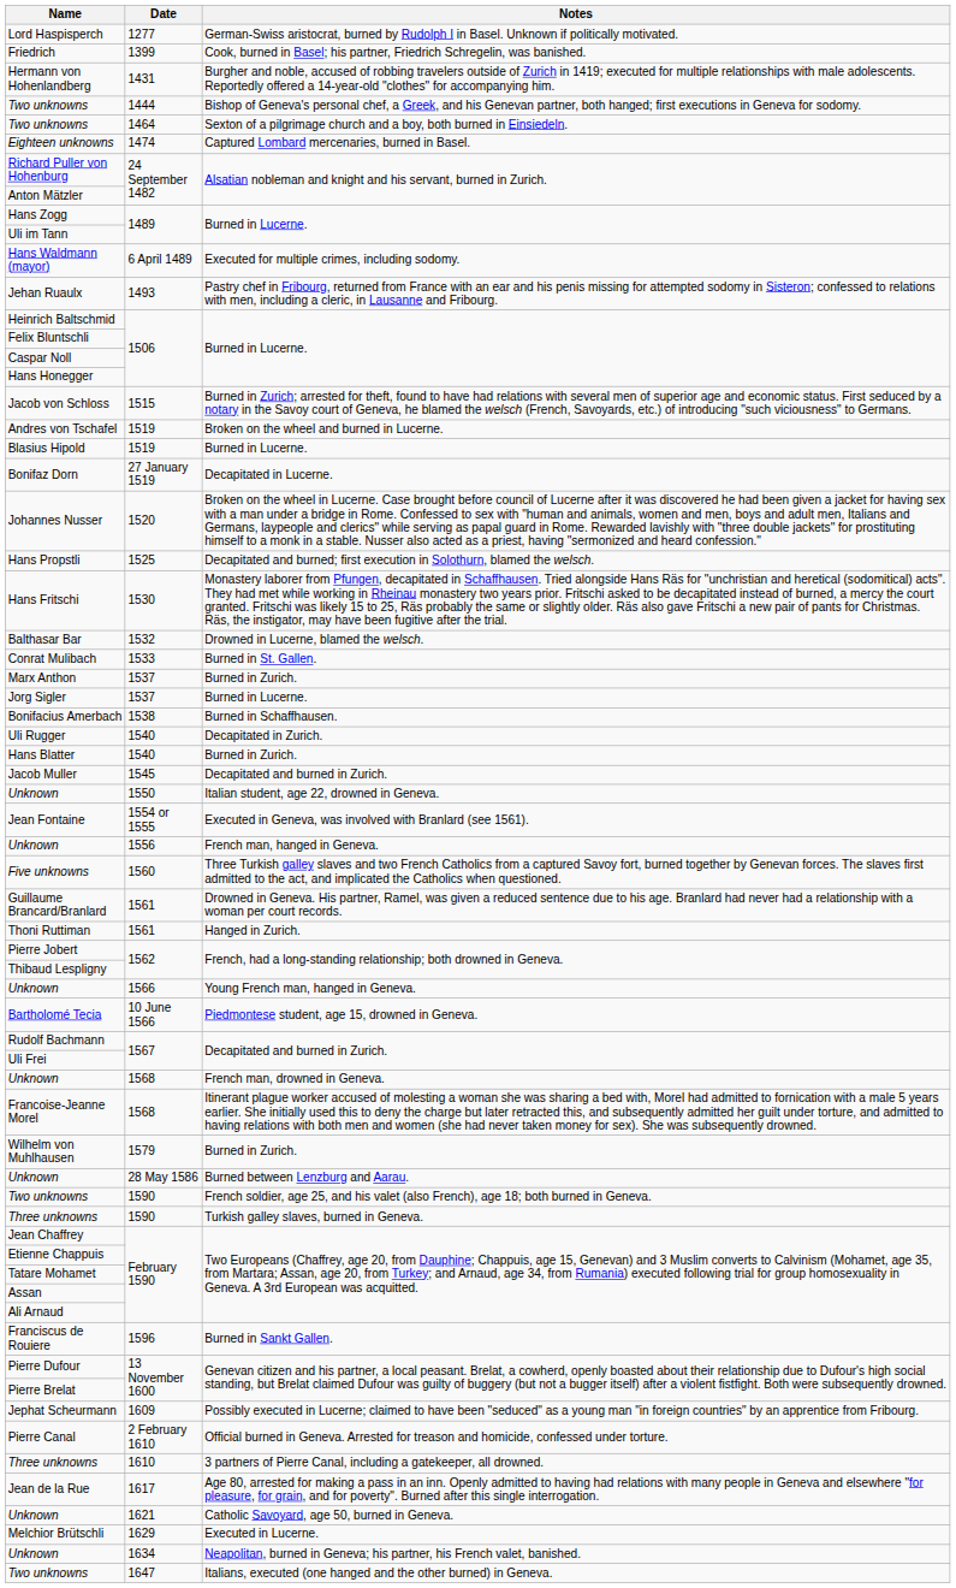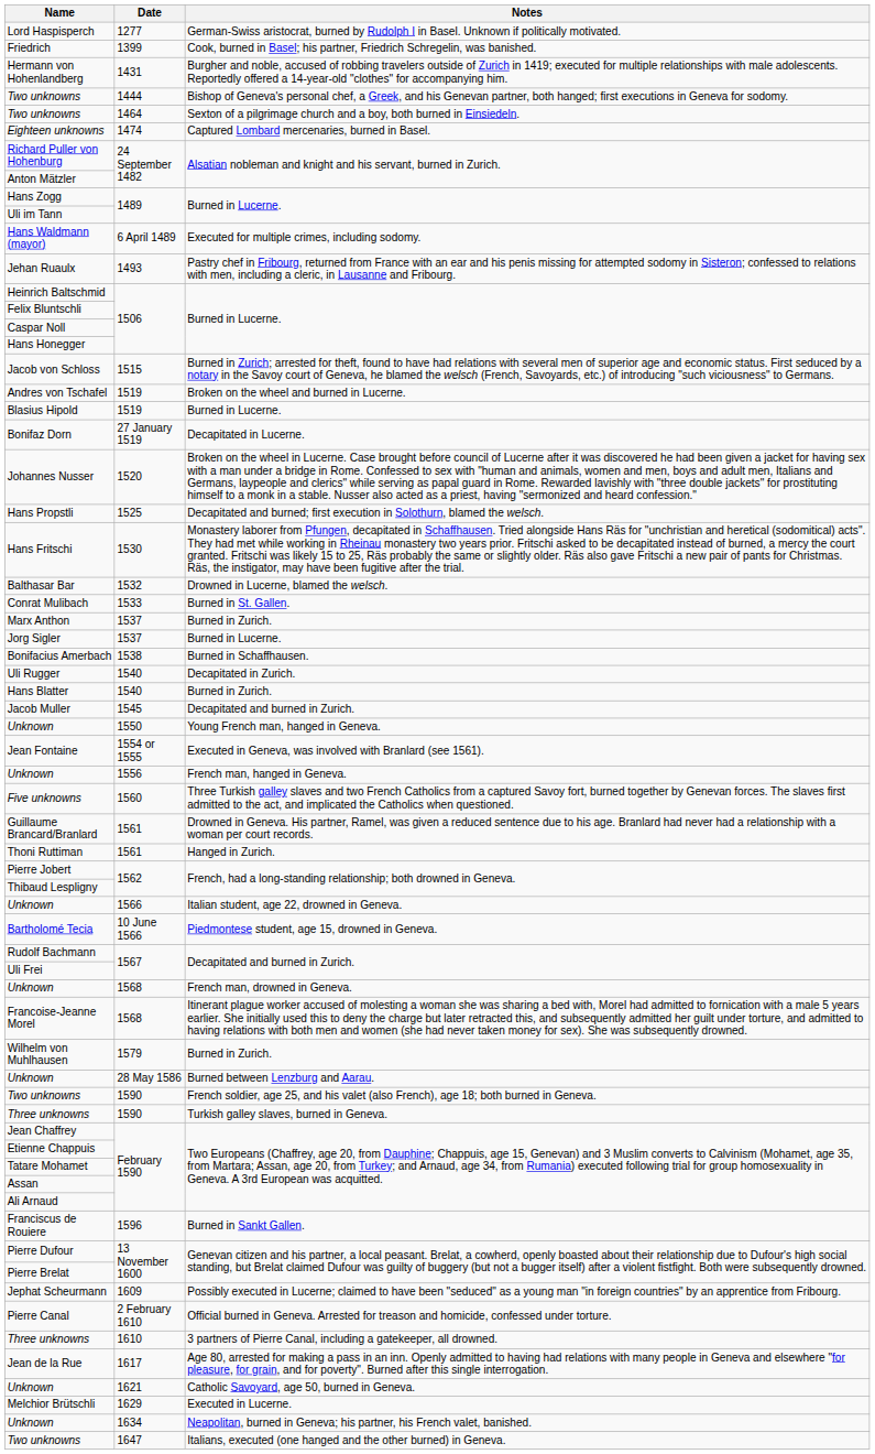 <table class="wikitable sortable" style="text-align:left">
 <tr>
 <th>Name</th>
 <th>Date</th>
 <th>Notes</th>
 </tr>
 <tr>
 <td>Lord Haspisperch</td>
 <td>1277</td>
 <td>German-Swiss aristocrat, burned by <a href='#'>Rudolph I</a> in Basel. Unknown if politically motivated.</td>
 </tr>
 <tr>
 <td>Friedrich</td>
 <td>1399</td>
 <td>Cook, burned in <a href='#'>Basel</a>; his partner, Friedrich Schregelin, was banished.</td>
 </tr>
 <tr>
 <td>Hermann von Hohenlandberg</td>
 <td>1431</td>
 <td>Burgher and noble, accused of robbing travelers outside of <a href='#'>Zurich</a> in 1419; executed for multiple relationships with male adolescents. Reportedly offered a 14-year-old "clothes" for accompanying him.</td>
 </tr>
 <tr>
 <td><em>Two unknowns</em></td>
 <td>1444</td>
 <td>Bishop of Geneva's personal chef, a <a href='#'>Greek</a>, and his Genevan partner, both hanged; first executions in Geneva for sodomy.</td>
 </tr>
 <tr>
 <td><em>Two unknowns</em></td>
 <td>1464</td>
 <td>Sexton of a pilgrimage church and a boy, both burned in <a href='#'>Einsiedeln</a>.</td>
 </tr>
 <tr>
 <td><em>Eighteen unknowns</em></td>
 <td>1474</td>
 <td>Captured <a href='#'>Lombard</a> mercenaries, burned in Basel.</td>
 </tr>
 <tr>
 <td><a href='#'>Richard Puller von Hohenburg</a></td>
 <td rowspan="2">24 September 1482</td>
 <td rowspan="2"><a href='#'>Alsatian</a> nobleman and knight and his servant, burned in Zurich.</td>
 </tr>
 <tr>
 <td>Anton Mätzler</td>
 </tr>
 <tr>
 <td>Hans Zogg</td>
 <td rowspan="2">1489</td>
 <td rowspan="2">Burned in <a href='#'>Lucerne</a>.</td>
 </tr>
 <tr>
 <td>Uli im Tann</td>
 </tr>
 <tr>
 <td><a href='#'>Hans Waldmann (mayor)</a></td>
 <td>6 April 1489</td>
 <td>Executed for multiple crimes, including sodomy.</td>
 </tr>
 <tr>
 <td>Jehan Ruaulx</td>
 <td>1493</td>
 <td>Pastry chef in <a href='#'>Fribourg</a>, returned from France with an ear and his penis missing for attempted sodomy in <a href='#'>Sisteron</a>; confessed to relations with men, including a cleric, in <a href='#'>Lausanne</a> and Fribourg.</td>
 </tr>
 <tr>
 <td>Heinrich Baltschmid</td>
 <td rowspan="4">1506</td>
 <td rowspan="4">Burned in Lucerne.</td>
 </tr>
 <tr>
 <td>Felix Bluntschli</td>
 </tr>
 <tr>
 <td>Caspar Noll</td>
 </tr>
 <tr>
 <td>Hans Honegger</td>
 </tr>
 <tr>
 <td>Jacob von Schloss</td>
 <td>1515</td>
 <td>Burned in <a href='#'>Zurich</a>; arrested for theft, found to have had relations with several men of superior age and economic status. First seduced by a <a href='#'>notary</a> in the Savoy court of Geneva, he blamed the <em>welsch</em> (French, Savoyards, etc.) of introducing "such viciousness" to Germans.</td>
 </tr>
 <tr>
 <td>Andres von Tschafel</td>
 <td>1519</td>
 <td>Broken on the wheel and burned in Lucerne.</td>
 </tr>
 <tr>
 <td>Blasius Hipold</td>
 <td>1519</td>
 <td>Burned in Lucerne.</td>
 </tr>
 <tr>
 <td>Bonifaz Dorn</td>
 <td>27 January 1519</td>
 <td>Decapitated in Lucerne.</td>
 </tr>
 <tr>
 <td>Johannes Nusser</td>
 <td>1520</td>
 <td>Broken on the wheel in Lucerne. Case brought before council of Lucerne after it was discovered he had been given a jacket for having sex with a man under a bridge in Rome. Confessed to sex with "human and animals, women and men, boys and adult men, Italians and Germans, laypeople and clerics" while serving as papal guard in Rome. Rewarded lavishly with "three double jackets" for prostituting himself to a monk in a stable. Nusser also acted as a priest, having "sermonized and heard confession."</td>
 </tr>
 <tr>
 <td>Hans Propstli</td>
 <td>1525</td>
 <td>Decapitated and burned; first execution in <a href='#'>Solothurn</a>, blamed the <em>welsch</em>.</td>
 </tr>
 <tr>
 <td>Hans Fritschi</td>
 <td>1530</td>
 <td>Monastery laborer from <a href='#'>Pfungen</a>, decapitated in <a href='#'>Schaffhausen</a>. Tried alongside Hans Räs for "unchristian and heretical (sodomitical) acts". They had met while working in <a href='#'>Rheinau</a> monastery two years prior. Fritschi asked to be decapitated instead of burned, a mercy the court granted. Fritschi was likely 15 to 25, Räs probably the same or slightly older. Räs also gave Fritschi a new pair of pants for Christmas. Räs, the instigator, may have been fugitive after the trial.</td>
 </tr>
 <tr>
 <td>Balthasar Bar</td>
 <td>1532</td>
 <td>Drowned in Lucerne, blamed the <em>welsch</em>.</td>
 </tr>
 <tr>
 <td>Conrat Mulibach</td>
 <td>1533</td>
 <td>Burned in <a href='#'>St. Gallen</a>.</td>
 </tr>
 <tr>
 <td>Marx Anthon</td>
 <td>1537</td>
 <td>Burned in Zurich.</td>
 </tr>
 <tr>
 <td>Jorg Sigler</td>
 <td>1537</td>
 <td>Burned in Lucerne.</td>
 </tr>
 <tr>
 <td>Bonifacius Amerbach</td>
 <td>1538</td>
 <td>Burned in Schaffhausen.</td>
 </tr>
 <tr>
 <td>Uli Rugger</td>
 <td>1540</td>
 <td>Decapitated in Zurich.</td>
 </tr>
 <tr>
 <td>Hans Blatter</td>
 <td>1540</td>
 <td>Burned in Zurich.</td>
 </tr>
 <tr>
 <td>Jacob Muller</td>
 <td>1545</td>
 <td>Decapitated and burned in Zurich.</td>
 </tr>
 <tr>
 <td><em>Unknown</em></td>
 <td>1550</td>
-<td>Italian student, age 22, drowned in Geneva.</td>
+<td>Young French man, hanged in Geneva.</td>
 </tr>
 <tr>
 <td>Jean Fontaine</td>
 <td>1554 or 1555</td>
 <td>Executed in Geneva, was involved with Branlard (see 1561).</td>
 </tr>
 <tr>
 <td><em>Unknown</em></td>
 <td>1556</td>
 <td>French man, hanged in Geneva.</td>
 </tr>
 <tr>
 <td><em>Five unknowns</em></td>
 <td>1560</td>
 <td>Three Turkish <a href='#'>galley</a> slaves and two French Catholics from a captured Savoy fort, burned together by Genevan forces. The slaves first admitted to the act, and implicated the Catholics when questioned.</td>
 </tr>
 <tr>
 <td>Guillaume Brancard/Branlard</td>
 <td>1561</td>
 <td>Drowned in Geneva. His partner, Ramel, was given a reduced sentence due to his age. Branlard had never had a relationship with a woman per court records.</td>
 </tr>
 <tr>
 <td>Thoni Ruttiman</td>
 <td>1561</td>
 <td>Hanged in Zurich.</td>
 </tr>
 <tr>
 <td>Pierre Jobert</td>
 <td rowspan="2">1562</td>
 <td rowspan="2">French, had a long-standing relationship; both drowned in Geneva.</td>
 </tr>
 <tr>
 <td>Thibaud Lespligny</td>
 </tr>
 <tr>
 <td><em>Unknown</em></td>
 <td>1566</td>
-<td>Young French man, hanged in Geneva.</td>
+<td>Italian student, age 22, drowned in Geneva.</td>
 </tr>
 <tr>
 <td><a href='#'>Bartholomé Tecia</a></td>
 <td>10 June 1566</td>
 <td><a href='#'>Piedmontese</a> student, age 15, drowned in Geneva.</td>
 </tr>
 <tr>
 <td>Rudolf Bachmann</td>
 <td rowspan="2">1567</td>
 <td rowspan="2">Decapitated and burned in Zurich.</td>
 </tr>
 <tr>
 <td>Uli Frei</td>
 </tr>
 <tr>
 <td><em>Unknown</em></td>
 <td>1568</td>
 <td>French man, drowned in Geneva.</td>
 </tr>
 <tr>
 <td>Francoise-Jeanne Morel</td>
 <td>1568</td>
 <td>Itinerant plague worker accused of molesting a woman she was sharing a bed with, Morel had admitted to fornication with a male 5 years earlier. She initially used this to deny the charge but later retracted this, and subsequently admitted her guilt under torture, and admitted to having relations with both men and women (she had never taken money for sex). She was subsequently drowned.</td>
 </tr>
 <tr>
 <td>Wilhelm von Muhlhausen</td>
 <td>1579</td>
 <td>Burned in Zurich.</td>
 </tr>
 <tr>
 <td><em>Unknown</em></td>
 <td>28 May 1586</td>
 <td>Burned between <a href='#'>Lenzburg</a> and <a href='#'>Aarau</a>.</td>
 </tr>
 <tr>
 <td><em>Two unknowns</em></td>
 <td>1590</td>
 <td>French soldier, age 25, and his valet (also French), age 18; both burned in Geneva.</td>
 </tr>
 <tr>
 <td><em>Three unknowns</em></td>
 <td>1590</td>
 <td>Turkish galley slaves, burned in Geneva.</td>
 </tr>
 <tr>
 <td>Jean Chaffrey</td>
 <td rowspan="5">February 1590</td>
 <td rowspan="5">Two Europeans (Chaffrey, age 20, from <a href='#'>Dauphine</a>; Chappuis, age 15, Genevan) and 3 Muslim converts to Calvinism (Mohamet, age 35, from Martara; Assan, age 20, from <a href='#'>Turkey</a>; and Arnaud, age 34, from <a href='#'>Rumania</a>) executed following trial for group homosexuality in Geneva. A 3rd European was acquitted.</td>
 </tr>
 <tr>
 <td>Etienne Chappuis</td>
 </tr>
 <tr>
 <td>Tatare Mohamet</td>
 </tr>
 <tr>
 <td>Assan</td>
 </tr>
 <tr>
 <td>Ali Arnaud</td>
 </tr>
 <tr>
 <td>Franciscus de Rouiere</td>
 <td>1596</td>
 <td>Burned in <a href='#'>Sankt Gallen</a>.</td>
 </tr>
 <tr>
 <td>Pierre Dufour</td>
 <td rowspan="2">13 November 1600</td>
 <td rowspan="2">Genevan citizen and his partner, a local peasant. Brelat, a cowherd, openly boasted about their relationship due to Dufour's high social standing, but Brelat claimed Dufour was guilty of buggery (but not a bugger itself) after a violent fistfight. Both were subsequently drowned.</td>
 </tr>
 <tr>
 <td>Pierre Brelat</td>
 </tr>
 <tr>
 <td>Jephat Scheurmann</td>
 <td>1609</td>
 <td>Possibly executed in Lucerne; claimed to have been "seduced" as a young man "in foreign countries" by an apprentice from Fribourg.</td>
 </tr>
 <tr>
 <td>Pierre Canal</td>
 <td>2 February 1610</td>
 <td>Official burned in Geneva. Arrested for treason and homicide, confessed under torture.</td>
 </tr>
 <tr>
 <td><em>Three unknowns</em></td>
 <td>1610</td>
 <td>3 partners of Pierre Canal, including a gatekeeper, all drowned.</td>
 </tr>
 <tr>
 <td>Jean de la Rue</td>
 <td>1617</td>
 <td>Age 80, arrested for making a pass in an inn. Openly admitted to having had relations with many people in Geneva and elsewhere "<a href='#'>for pleasure</a>, <a href='#'>for grain</a>, and for poverty". Burned after this single interrogation.</td>
 </tr>
 <tr>
 <td><em>Unknown</em></td>
 <td>1621</td>
 <td>Catholic <a href='#'>Savoyard</a>, age 50, burned in Geneva.</td>
 </tr>
 <tr>
 <td>Melchior Brütschli</td>
 <td>1629</td>
 <td>Executed in Lucerne.</td>
 </tr>
 <tr>
 <td><em>Unknown</em></td>
 <td>1634</td>
 <td><a href='#'>Neapolitan</a>, burned in Geneva; his partner, his French valet, banished.</td>
 </tr>
 <tr>
 <td><em>Two unknowns</em></td>
 <td>1647</td>
 <td>Italians, executed (one hanged and the other burned) in Geneva.</td>
 </tr>
 </table>
